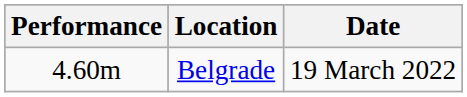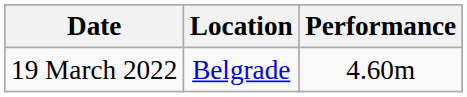 <table class="wikitable" |>
 <tr>
+<th>Date</th>
+<th>Location</th>
 <th>Performance</th>
-<th>Location</th>
-<th>Date</th>
 </tr>
 <tr>
+<td align="right">19 March 2022</td>
+<td align="center"><a href='#'>Belgrade</a></td>
 <td align=center>4.60m</td>
-<td align="center"><a href='#'>Belgrade</a></td>
-<td align="right">19 March 2022</td>
 </tr>
 </table>
